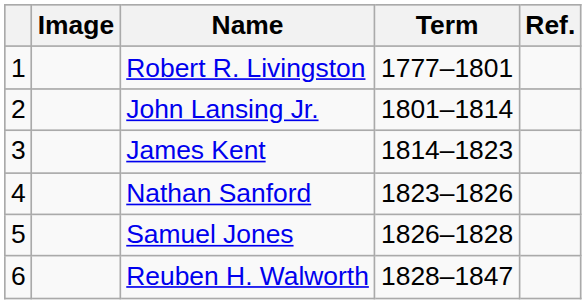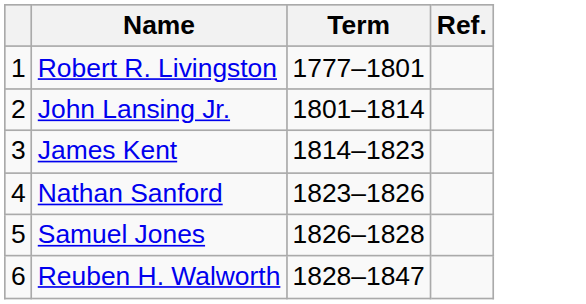 <table class="wikitable sortable">
 <tr>
 <th></th>
-<th>Image</th>
 <th>Name</th>
 <th>Term</th>
 <th>Ref.</th>
 </tr>
 <tr>
 <td>1</td>
-<td></td>
 <td><a href='#'>Robert R. Livingston</a></td>
 <td>1777–1801</td>
 <td></td>
 </tr>
 <tr>
 <td>2</td>
-<td></td>
 <td><a href='#'>John Lansing Jr.</a></td>
 <td>1801–1814</td>
 <td></td>
 </tr>
 <tr>
 <td>3</td>
-<td></td>
 <td><a href='#'>James Kent</a></td>
 <td>1814–1823</td>
 <td></td>
 </tr>
 <tr>
 <td>4</td>
-<td></td>
 <td><a href='#'>Nathan Sanford</a></td>
 <td>1823–1826</td>
 <td></td>
 </tr>
 <tr>
 <td>5</td>
-<td></td>
 <td><a href='#'>Samuel Jones</a></td>
 <td>1826–1828</td>
 <td></td>
 </tr>
 <tr>
 <td>6</td>
-<td></td>
 <td><a href='#'>Reuben H. Walworth</a></td>
 <td>1828–1847</td>
 <td></td>
 </tr>
 </table>
